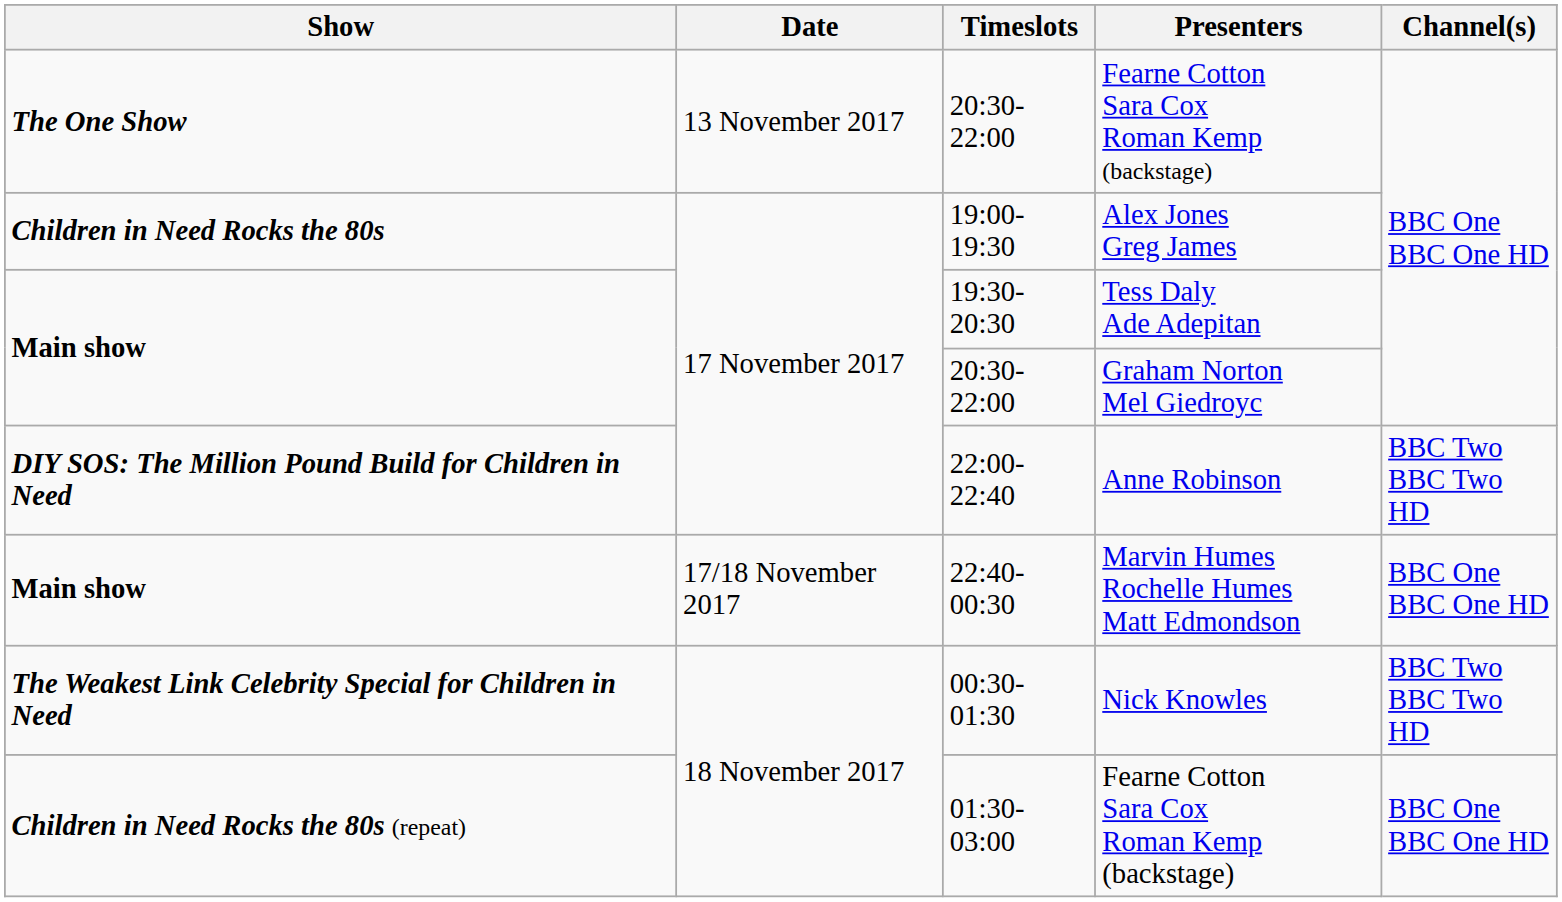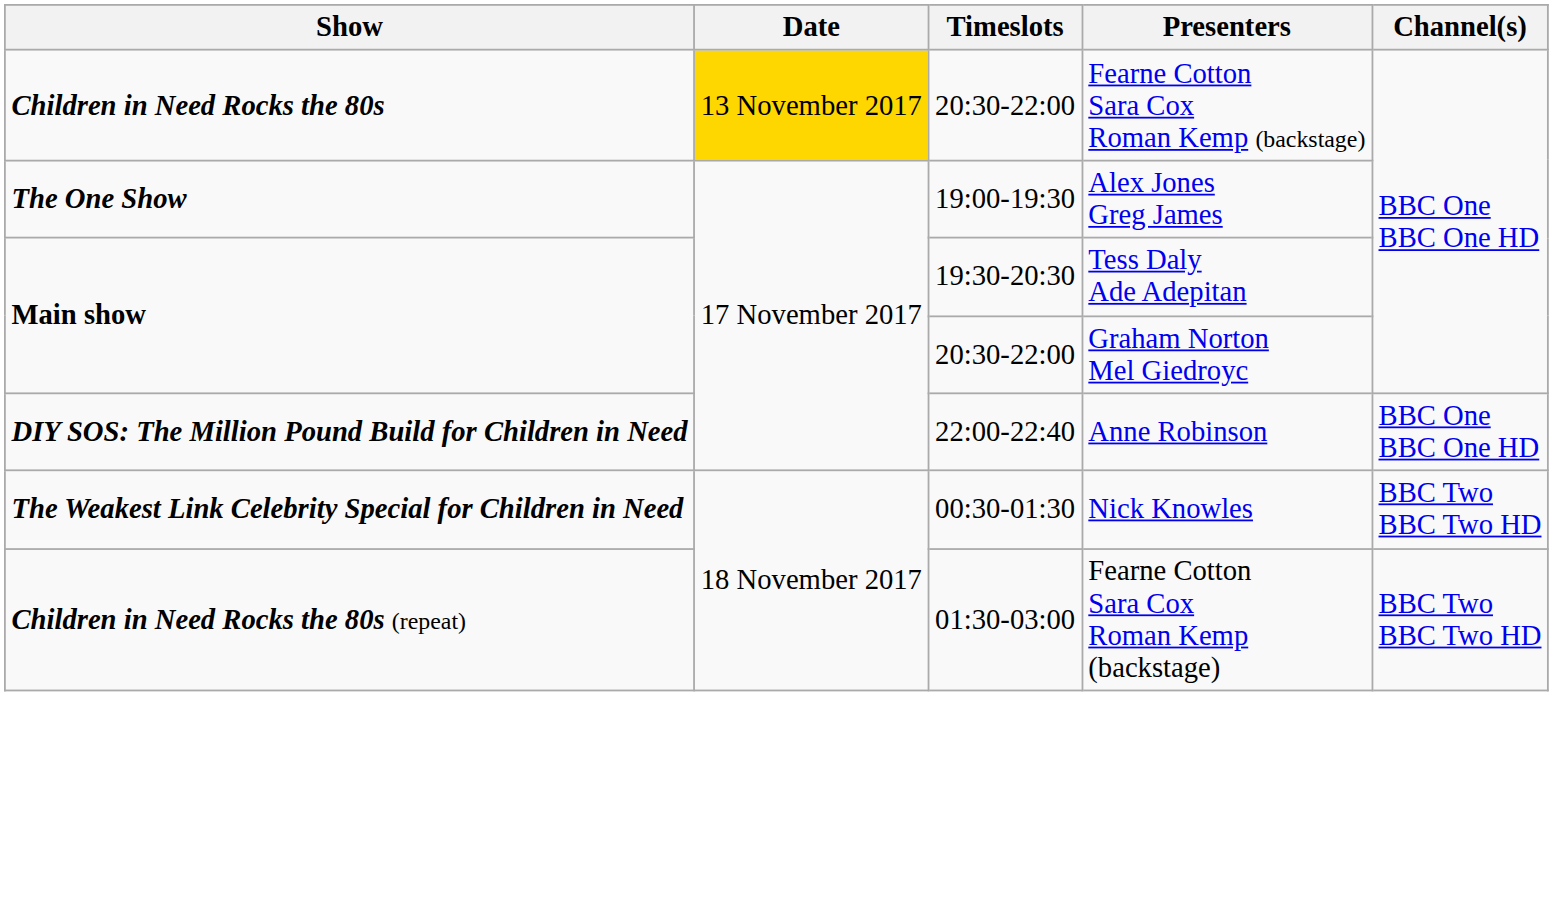 <table class="wikitable" text-align:center;">
 <tr>
 <th>Show</th>
 <th>Date</th>
 <th>Timeslots</th>
 <th>Presenters</th>
 <th>Channel(s)</th>
 </tr>
 <tr>
-<td><strong><em>The One Show</em></strong></td>
-<td>13 November 2017</td>
+<td><strong><em>Children in Need Rocks the 80s</em></strong></td>
+<td style="background: gold;">13 November 2017</td>
 <td>20:30-22:00</td>
 <td><a href='#'>Fearne Cotton</a><br><a href='#'>Sara Cox</a><br><a href='#'>Roman Kemp</a> <small>(backstage)</small></td>
 <td rowspan=4><a href='#'>BBC One</a><br><a href='#'>BBC One HD</a></td>
 </tr>
 <tr>
-<td><strong><em>Children in Need Rocks the 80s</em></strong></td>
+<td><strong><em>The One Show</em></strong></td>
 <td rowspan=4>17 November 2017</td>
 <td>19:00-19:30</td>
 <td><a href='#'>Alex Jones</a><br><a href='#'>Greg James</a></td>
 </tr>
 <tr>
 <td rowspan=2><strong>Main show</strong></td>
 <td>19:30-20:30</td>
 <td><a href='#'>Tess Daly</a><br><a href='#'>Ade Adepitan</a></td>
 </tr>
 <tr>
 <td>20:30-22:00</td>
 <td><a href='#'>Graham Norton</a><br><a href='#'>Mel Giedroyc</a></td>
 </tr>
 <tr>
 <td><strong><em>DIY SOS: The Million Pound Build for Children in Need</em></strong></td>
 <td>22:00-22:40</td>
 <td><a href='#'>Anne Robinson</a></td>
-<td><a href='#'>BBC Two</a><br><a href='#'>BBC Two HD</a></td>
-</tr>
-<tr>
-<td><strong>Main show</strong></td>
-<td>17/18 November 2017</td>
-<td>22:40-00:30</td>
-<td><a href='#'>Marvin Humes</a><br><a href='#'>Rochelle Humes</a><br><a href='#'>Matt Edmondson</a></td>
 <td><a href='#'>BBC One</a><br><a href='#'>BBC One HD</a></td>
 </tr>
 <tr>
 <td><strong><em>The Weakest Link Celebrity Special for Children in Need</em></strong></td>
 <td rowspan=2>18 November 2017</td>
 <td>00:30-01:30</td>
 <td><a href='#'>Nick Knowles</a></td>
 <td><a href='#'>BBC Two</a><br><a href='#'>BBC Two HD</a></td>
 </tr>
 <tr>
 <td><strong><em>Children in Need Rocks the 80s</em></strong> <small>(repeat)</small></td>
 <td>01:30-03:00</td>
 <td>Fearne Cotton<br><a href='#'>Sara Cox</a><br><a href='#'>Roman Kemp</a><br>(backstage)</td>
-<td><a href='#'>BBC One</a><br><a href='#'>BBC One HD</a></td>
+<td><a href='#'>BBC Two</a><br><a href='#'>BBC Two HD</a></td>
 </tr>
 </table>
